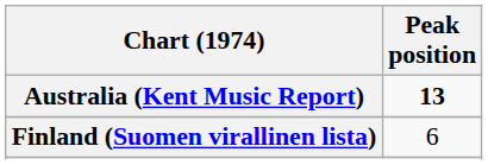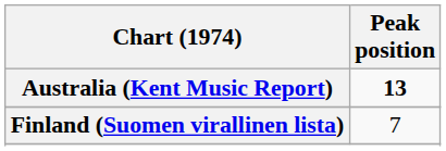 <table class="wikitable sortable plainrowheaders" style="text-align:center">
 <tr>
 <th>Chart (1974)</th>
 <th>Peak<br>position</th>
 </tr>
 <tr>
 <th scope="row">Australia (<a href='#'>Kent Music Report</a>)</th>
 <td style="text-align:center;"><strong>13</strong></td>
 </tr>
 <tr>
 </tr>
 <tr>
 </tr>
 <tr>
 </tr>
 <tr>
 <th scope="row">Finland (<a href='#'>Suomen virallinen lista</a>)</th>
-<td>6</td>
+<td>7</td>
 </tr>
 <tr>
 </tr>
 <tr>
 </tr>
 <tr>
 </tr>
 <tr>
 </tr>
 <tr>
 </tr>
 <tr>
 </tr>
 <tr>
 </tr>
 </table>
